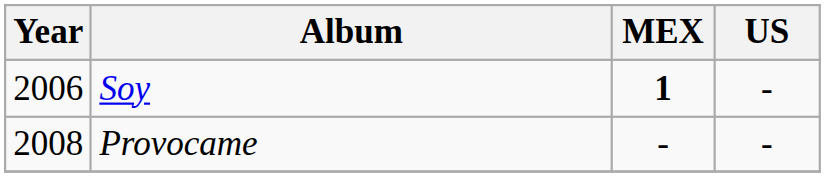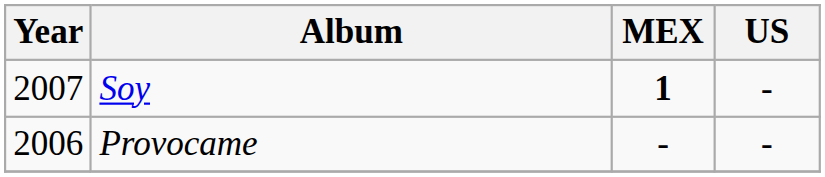 <table class="wikitable">
 <tr>
 <th align="left" valign="top">Year</th>
 <th align="left" valign="top" width="230">Album</th>
 <th align="center" valign="top" width="40">MEX</th>
 <th align="center" valign="top" width="40">US</th>
 </tr>
 <tr>
-<td align="left" valign="top">2006</td>
+<td align="left" valign="top">2007</td>
 <td align="left" valign="top"><em><a href='#'>Soy</a></em></td>
 <td align="center" valign="top" width="40"><strong>1</strong></td>
 <td align="center" valign="top" width="40">-</td>
 </tr>
 <tr>
-<td align="left" valign="top">2008</td>
+<td align="left" valign="top">2006</td>
 <td align="left" valign="top"><em>Provocame</em></td>
 <td align="center" valign="top" width="40">-</td>
 <td align="center" valign="top" width="40">-</td>
 </tr>
 <tr>
 </tr>
 </table>
